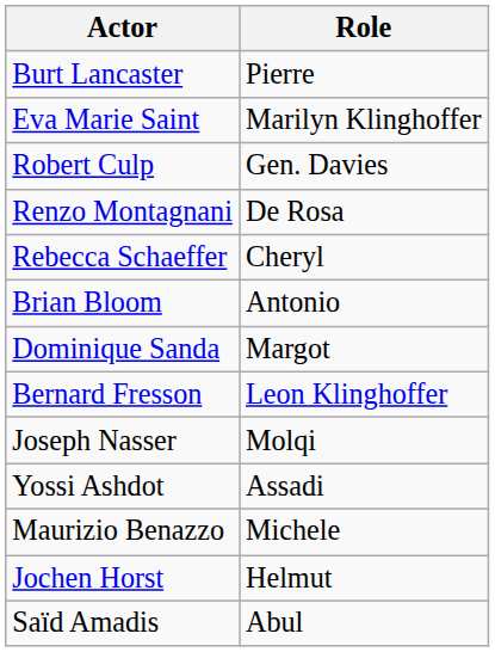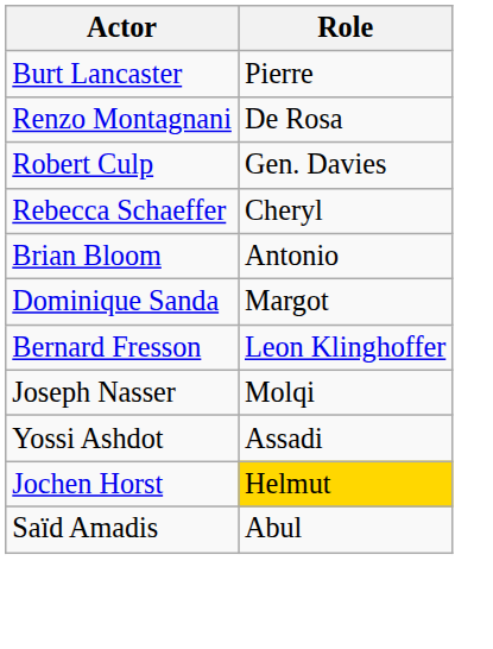 <table class="wikitable">
 <tr>
 <th>Actor</th>
 <th>Role</th>
 </tr>
 <tr>
 <td><a href='#'>Burt Lancaster</a></td>
 <td>Pierre</td>
 </tr>
 <tr>
-<td><a href='#'>Eva Marie Saint</a></td>
-<td>Marilyn Klinghoffer</td>
+<td><a href='#'>Renzo Montagnani</a></td>
+<td>De Rosa</td>
 </tr>
 <tr>
 <td><a href='#'>Robert Culp</a></td>
 <td>Gen. Davies</td>
-</tr>
-<tr>
-<td><a href='#'>Renzo Montagnani</a></td>
-<td>De Rosa</td>
 </tr>
 <tr>
 <td><a href='#'>Rebecca Schaeffer</a></td>
 <td>Cheryl</td>
 </tr>
 <tr>
 <td><a href='#'>Brian Bloom</a></td>
 <td>Antonio</td>
 </tr>
 <tr>
 <td><a href='#'>Dominique Sanda</a></td>
 <td>Margot</td>
 </tr>
 <tr>
 <td><a href='#'>Bernard Fresson</a></td>
 <td><a href='#'>Leon Klinghoffer</a></td>
 </tr>
 <tr>
 <td>Joseph Nasser</td>
 <td>Molqi</td>
 </tr>
 <tr>
 <td>Yossi Ashdot</td>
 <td>Assadi</td>
 </tr>
 <tr>
-<td>Maurizio Benazzo</td>
-<td>Michele</td>
-</tr>
-<tr>
 <td><a href='#'>Jochen Horst</a></td>
-<td>Helmut</td>
+<td style="background: gold;">Helmut</td>
 </tr>
 <tr>
 <td>Saïd Amadis</td>
 <td>Abul</td>
 </tr>
 </table>
